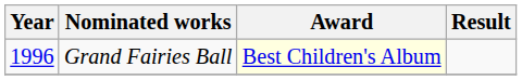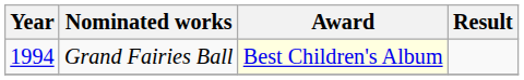 <table class="wikitable">
 <tr>
 <th>Year</th>
 <th>Nominated works</th>
 <th>Award</th>
 <th>Result</th>
 </tr>
 <tr>
-<td><a href='#'>1996</a></td>
+<td><a href='#'>1994</a></td>
 <td><em>Grand Fairies Ball</em></td>
 <td style="background: lightyellow;"><a href='#'>Best Children's Album</a></td>
 <td></td>
 </tr>
 <tr>
 </tr>
 </table>
